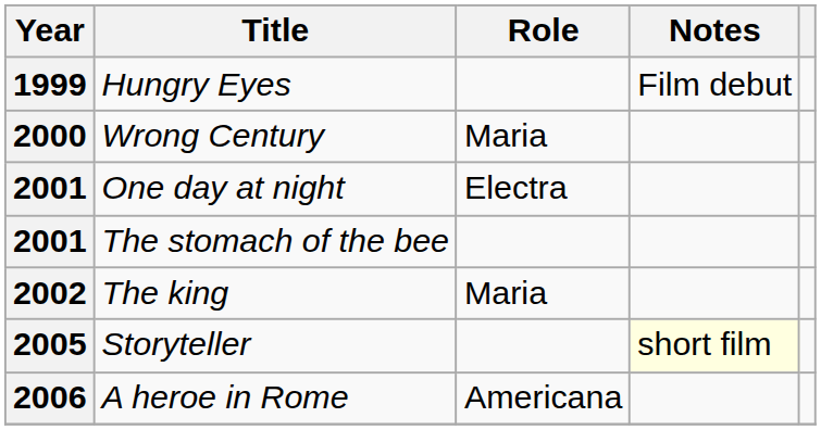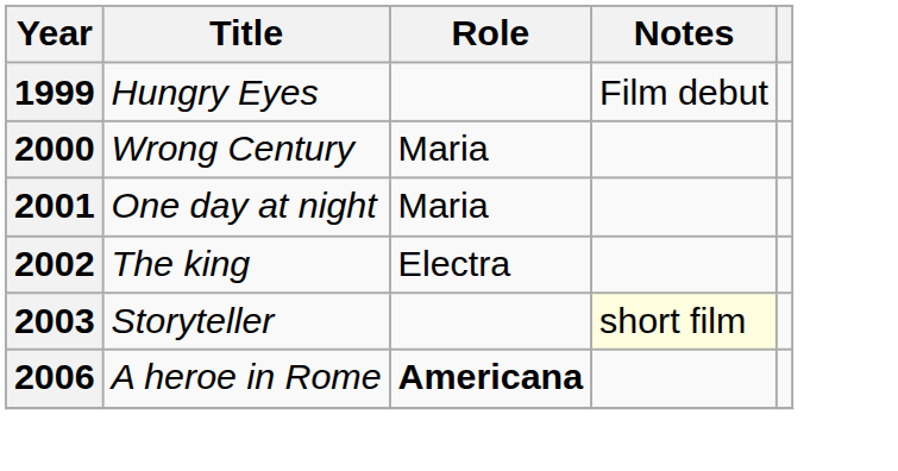 <table class="wikitable plainrowheaders sortable" style="margin-right: 0;">
 <tr>
 <th scope="col">Year</th>
 <th scope="col">Title</th>
 <th scope="col">Role</th>
 <th scope="col" class="unsortable">Notes</th>
 <th scope="col" class="unsortable"></th>
 </tr>
 <tr>
 <th scope="row">1999</th>
 <td><em>Hungry Eyes</em></td>
 <td></td>
 <td>Film debut</td>
 <td></td>
 </tr>
 <tr>
 <th scope="row">2000</th>
 <td><em>Wrong Century</em></td>
 <td>Maria</td>
 <td></td>
 <td></td>
 </tr>
 <tr>
 <th scope="row">2001</th>
 <td><em>One day at night</em></td>
-<td>Electra</td>
-<td></td>
-</tr>
-<tr>
-<th scope="row">2001</th>
-<td><em>The stomach of the bee</em></td>
-<td></td>
-<td></td>
+<td>Maria</td>
 <td></td>
 </tr>
 <tr>
 <th scope="row">2002</th>
 <td><em>The king</em></td>
-<td>Maria</td>
+<td>Electra</td>
 <td></td>
 <td></td>
 </tr>
 <tr>
-<th scope="row">2005</th>
+<th scope="row">2003</th>
 <td><em>Storyteller</em></td>
 <td></td>
 <td style="background: lightyellow;">short film</td>
 <td></td>
 </tr>
 <tr>
 <th scope="row">2006</th>
 <td><em>A heroe in Rome</em></td>
-<td>Americana</td>
+<td><strong>Americana</strong></td>
 <td></td>
 <td></td>
 </tr>
 <tr>
 </tr>
 </table>
